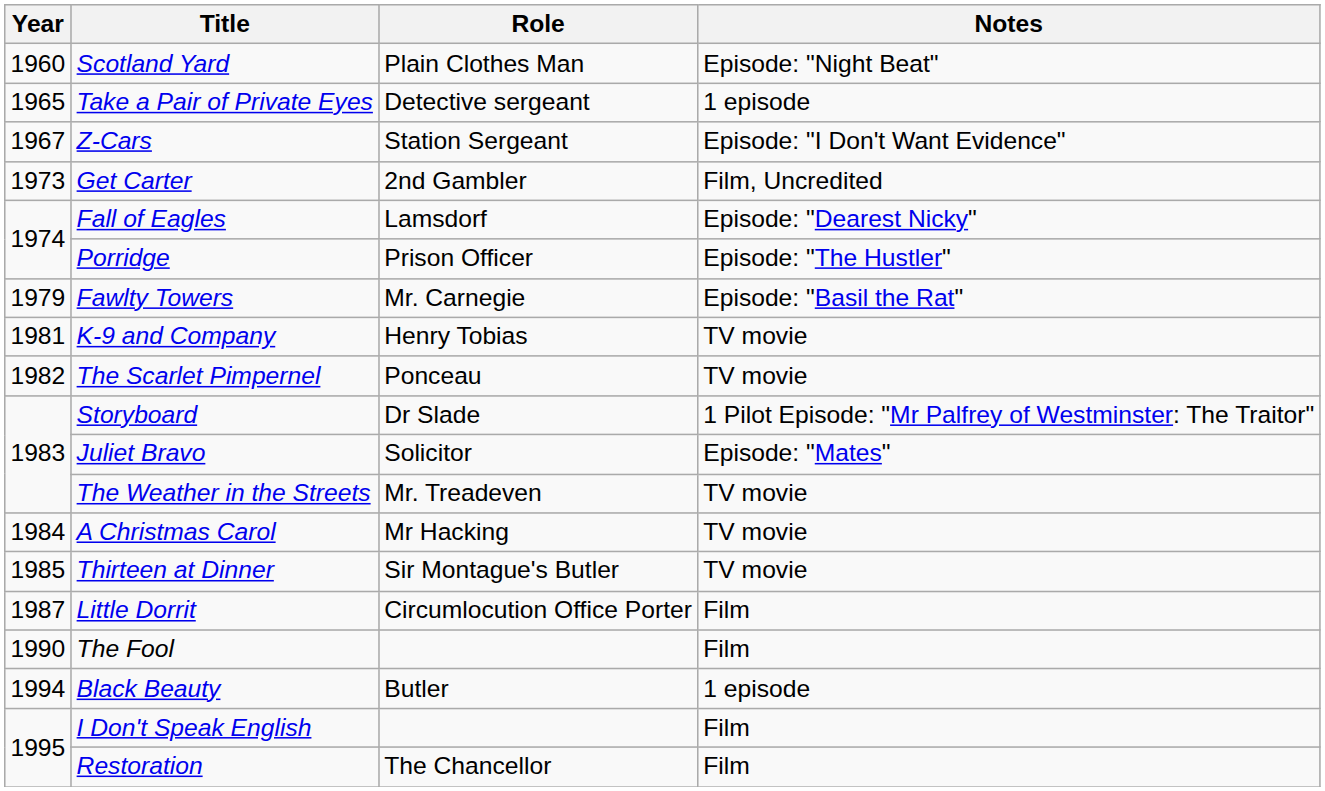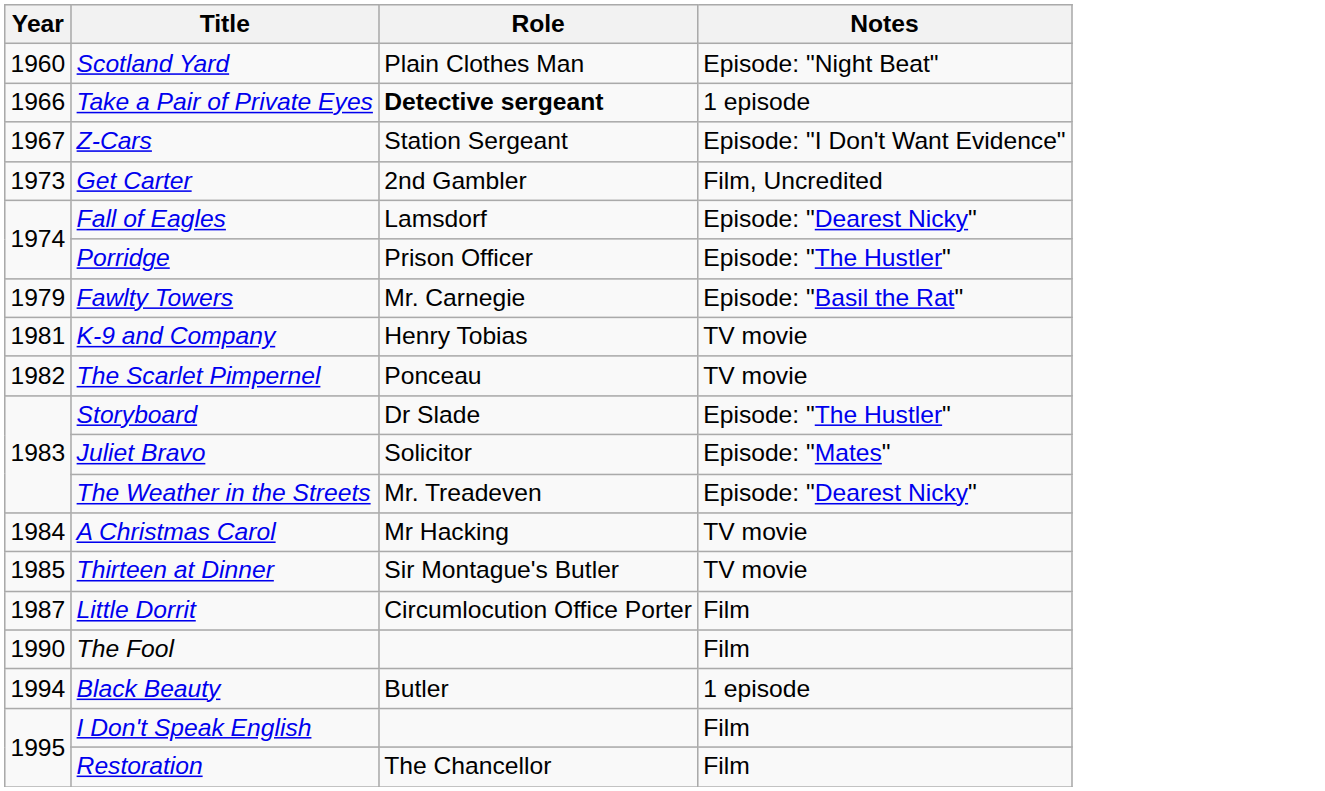 <table class="wikitable sortable">
 <tr>
 <th>Year</th>
 <th>Title</th>
 <th>Role</th>
 <th class="unsortable">Notes</th>
 </tr>
 <tr>
 <td>1960</td>
 <td><em><a href='#'>Scotland Yard</a></em></td>
 <td>Plain Clothes Man</td>
 <td>Episode: "Night Beat"</td>
 </tr>
 <tr>
-<td>1965</td>
+<td>1966</td>
 <td><em><a href='#'>Take a Pair of Private Eyes</a></em></td>
-<td>Detective sergeant</td>
+<td><strong>Detective sergeant</strong></td>
 <td>1 episode</td>
 </tr>
 <tr>
 <td>1967</td>
 <td><em><a href='#'>Z-Cars</a></em></td>
 <td>Station Sergeant</td>
 <td>Episode: "I Don't Want Evidence"</td>
 </tr>
 <tr>
 <td>1973</td>
 <td><em><a href='#'>Get Carter</a></em></td>
 <td>2nd Gambler</td>
 <td>Film, Uncredited</td>
 </tr>
 <tr>
 <td rowspan="2">1974</td>
 <td><em><a href='#'>Fall of Eagles</a></em></td>
 <td>Lamsdorf</td>
 <td>Episode: "<a href='#'>Dearest Nicky</a>"</td>
 </tr>
 <tr>
 <td><em><a href='#'>Porridge</a></em></td>
 <td>Prison Officer</td>
 <td>Episode: "<a href='#'>The Hustler</a>"</td>
 </tr>
 <tr>
 <td>1979</td>
 <td><em><a href='#'>Fawlty Towers</a></em></td>
 <td>Mr. Carnegie</td>
 <td>Episode: "<a href='#'>Basil the Rat</a>"</td>
 </tr>
 <tr>
 <td>1981</td>
 <td><em><a href='#'>K-9 and Company</a></em></td>
 <td>Henry Tobias</td>
 <td>TV movie</td>
 </tr>
 <tr>
 <td>1982</td>
 <td><em><a href='#'>The Scarlet Pimpernel</a></em></td>
 <td>Ponceau</td>
 <td>TV movie</td>
 </tr>
 <tr>
 <td rowspan="3">1983</td>
 <td><em><a href='#'>Storyboard</a></em></td>
 <td>Dr Slade</td>
-<td>1 Pilot Episode: "<a href='#'>Mr Palfrey of Westminster</a>: The Traitor"</td>
+<td>Episode: "<a href='#'>The Hustler</a>"</td>
 </tr>
 <tr>
 <td><em><a href='#'>Juliet Bravo</a></em></td>
 <td>Solicitor</td>
 <td>Episode: "<a href='#'>Mates</a>"</td>
 </tr>
 <tr>
 <td><em><a href='#'>The Weather in the Streets</a></em></td>
 <td>Mr. Treadeven</td>
-<td>TV movie</td>
+<td>Episode: "<a href='#'>Dearest Nicky</a>"</td>
 </tr>
 <tr>
 <td>1984</td>
 <td><em><a href='#'>A Christmas Carol</a></em></td>
 <td>Mr Hacking</td>
 <td>TV movie</td>
 </tr>
 <tr>
 <td>1985</td>
 <td><em><a href='#'>Thirteen at Dinner</a></em></td>
 <td>Sir Montague's Butler</td>
 <td>TV movie</td>
 </tr>
 <tr>
 <td>1987</td>
 <td><em><a href='#'>Little Dorrit</a></em></td>
 <td>Circumlocution Office Porter</td>
 <td>Film</td>
 </tr>
 <tr>
 <td>1990</td>
 <td><em>The Fool</em></td>
 <td></td>
 <td>Film</td>
 </tr>
 <tr>
 <td>1994</td>
 <td><em><a href='#'>Black Beauty</a></em></td>
 <td>Butler</td>
 <td>1 episode</td>
 </tr>
 <tr>
 <td rowspan="2">1995</td>
 <td><em><a href='#'>I Don't Speak English</a></em></td>
 <td></td>
 <td>Film</td>
 </tr>
 <tr>
 <td><em><a href='#'>Restoration</a></em></td>
 <td>The Chancellor</td>
 <td>Film</td>
 </tr>
 </table>
